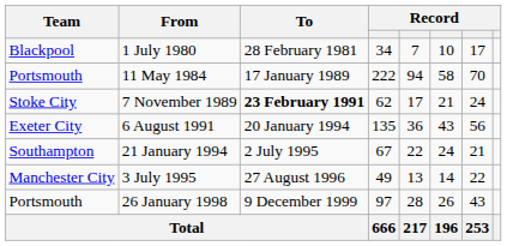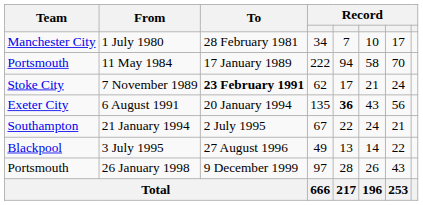 <table class=wikitable style="text-align: center">
 <tr>
 <th rowspan=2>Team</th>
 <th rowspan=2>From</th>
 <th rowspan=2>To</th>
 <th colspan=5>Record</th>
 </tr>
 <tr>
 <th></th>
 <th></th>
 <th></th>
 <th></th>
 <th></th>
 </tr>
 <tr>
-<td align=left><a href='#'>Blackpool</a></td>
+<td align=left><a href='#'>Manchester City</a></td>
 <td align=left>1 July 1980</td>
 <td align=left>28 February 1981</td>
 <td>34</td>
 <td>7</td>
 <td>10</td>
 <td>17</td>
 <td></td>
 </tr>
 <tr>
 <td align=left><a href='#'>Portsmouth</a></td>
 <td align=left>11 May 1984</td>
 <td align=left>17 January 1989</td>
 <td>222</td>
 <td>94</td>
 <td>58</td>
 <td>70</td>
 <td></td>
 </tr>
 <tr>
 <td align=left><a href='#'>Stoke City</a></td>
 <td align=left>7 November 1989</td>
 <td align=left><strong>23 February 1991</strong></td>
 <td>62</td>
 <td>17</td>
 <td>21</td>
 <td>24</td>
 <td></td>
 </tr>
 <tr>
 <td align=left><a href='#'>Exeter City</a></td>
 <td align=left>6 August 1991</td>
 <td align=left>20 January 1994</td>
 <td>135</td>
-<td>36</td>
+<td><strong>36</strong></td>
 <td>43</td>
 <td>56</td>
 <td></td>
 </tr>
 <tr>
 <td align=left><a href='#'>Southampton</a></td>
 <td align=left>21 January 1994</td>
 <td align=left>2 July 1995</td>
 <td>67</td>
 <td>22</td>
 <td>24</td>
 <td>21</td>
 <td></td>
 </tr>
 <tr>
-<td align=left><a href='#'>Manchester City</a></td>
+<td align=left><a href='#'>Blackpool</a></td>
 <td align=left>3 July 1995</td>
 <td align=left>27 August 1996</td>
 <td>49</td>
 <td>13</td>
 <td>14</td>
 <td>22</td>
 <td></td>
 </tr>
 <tr>
 <td align=left>Portsmouth</td>
 <td align=left>26 January 1998</td>
 <td align=left>9 December 1999</td>
 <td>97</td>
 <td>28</td>
 <td>26</td>
 <td>43</td>
 <td></td>
 </tr>
 <tr>
 <th colspan=3>Total</th>
 <th>666</th>
 <th>217</th>
 <th>196</th>
 <th>253</th>
 <th></th>
 </tr>
 </table>
